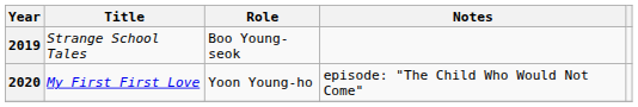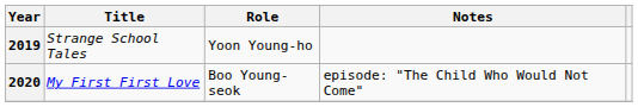 <table class="wikitable plainrowheaders sortable">
 <tr>
 <th scope="col">Year</th>
 <th scope="col">Title</th>
 <th scope="col">Role</th>
 <th scope="col">Notes</th>
 <th scope="col" class="unsortable"></th>
 </tr>
 <tr>
 <th scope="row">2019</th>
 <td><em>Strange School Tales</em><br></td>
-<td>Boo Young-seok</td>
+<td>Yoon Young-ho</td>
 <td></td>
 <td style="text-align:center"></td>
 </tr>
 <tr>
 <th scope="row">2020</th>
 <td><em><a href='#'>My First First Love</a></em></td>
-<td>Yoon Young-ho</td>
+<td>Boo Young-seok</td>
 <td>episode: "The Child Who Would Not Come"<br></td>
 <td style="text-align:center"></td>
 </tr>
 <tr>
 </tr>
 </table>
